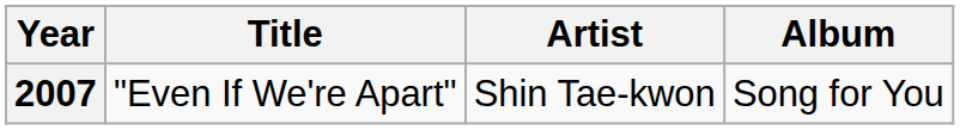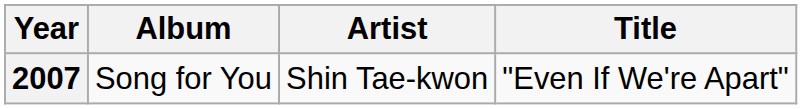 <table class="wikitable plainrowheaders" style="text-align:center">
 <tr>
 <th>Year</th>
+<th>Album</th>
+<th>Artist</th>
 <th>Title</th>
-<th>Artist</th>
-<th>Album</th>
 </tr>
 <tr>
 <th scope="row">2007</th>
+<td>Song for You</td>
+<td>Shin Tae-kwon</td>
 <td>"Even If We're Apart"</td>
-<td>Shin Tae-kwon</td>
-<td>Song for You</td>
 </tr>
 </table>
